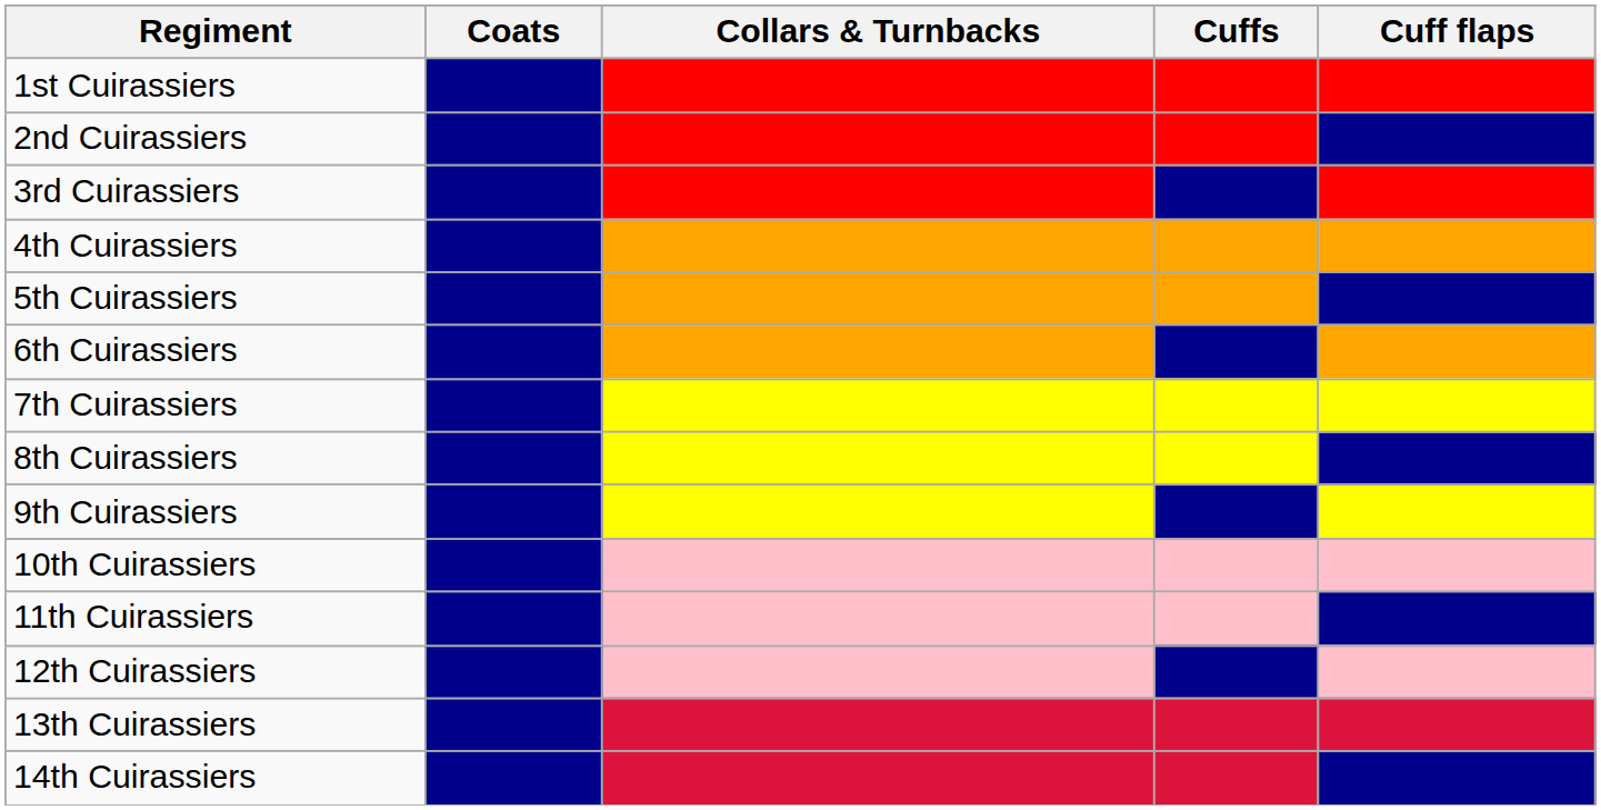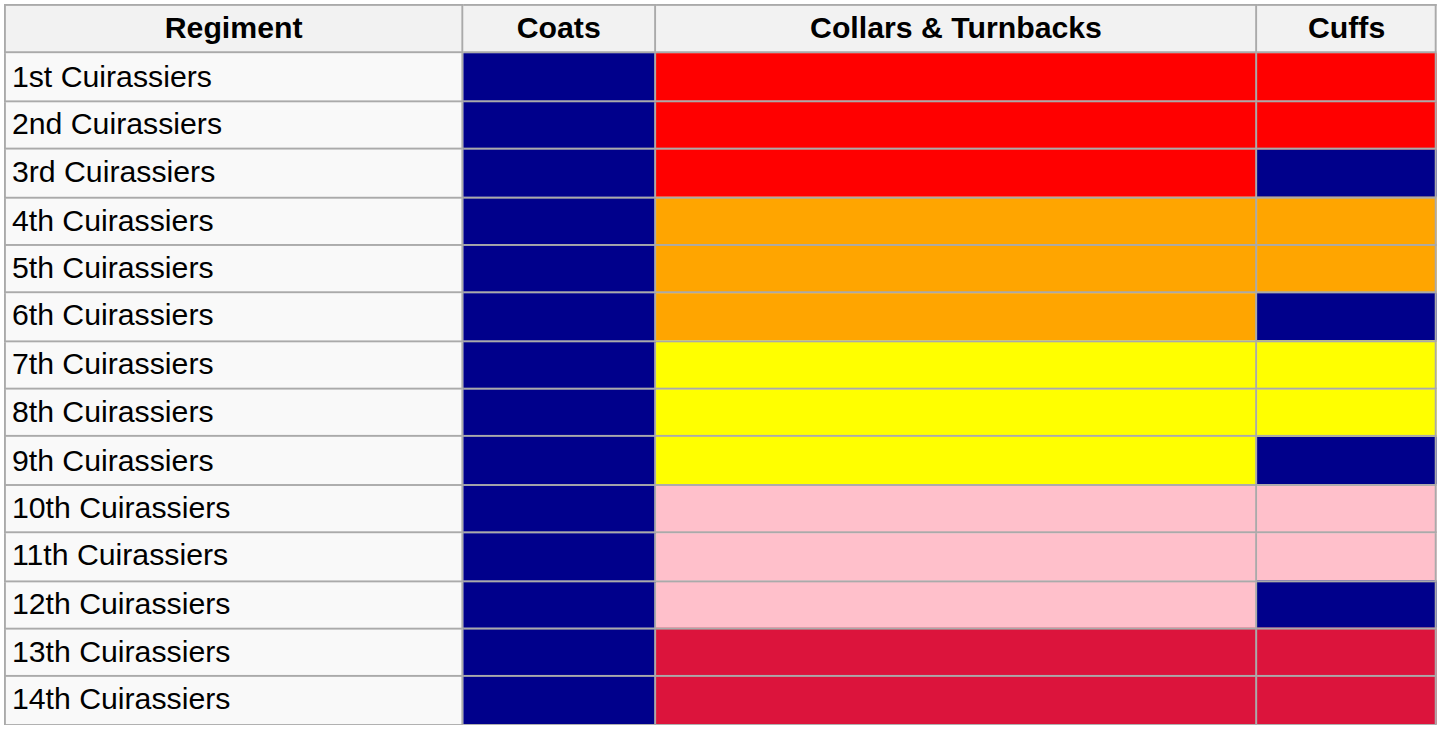 <table class="wikitable sortable" style="width:60%;">
 <tr>
 <th>Regiment</th>
 <th>Coats</th>
 <th>Collars & Turnbacks</th>
 <th>Cuffs</th>
-<th>Cuff flaps</th>
 </tr>
 <tr>
 <td>1st Cuirassiers</td>
 <td style="background:darkBlue;"></td>
-<td style="background:#f00;"></td>
 <td style="background:#f00;"></td>
 <td style="background:#f00;"></td>
 </tr>
 <tr>
 <td>2nd Cuirassiers</td>
 <td style="background:darkBlue;"></td>
 <td style="background:#f00;"></td>
 <td style="background:#f00;"></td>
-<td style="background:darkBlue;"></td>
 </tr>
 <tr>
 <td>3rd Cuirassiers</td>
 <td style="background:darkBlue;"></td>
 <td style="background:#f00;"></td>
 <td style="background:darkBlue;"></td>
-<td style="background:#f00;"></td>
 </tr>
 <tr>
 <td>4th Cuirassiers</td>
 <td style="background:darkBlue;"></td>
-<td style="background:orange;"></td>
 <td style="background:orange;"></td>
 <td style="background:orange;"></td>
 </tr>
 <tr>
 <td>5th Cuirassiers</td>
 <td style="background:darkBlue;"></td>
 <td style="background:orange;"></td>
 <td style="background:orange;"></td>
-<td style="background:darkBlue;"></td>
 </tr>
 <tr>
 <td>6th Cuirassiers</td>
 <td style="background:darkBlue;"></td>
 <td style="background:orange;"></td>
 <td style="background:darkBlue;"></td>
-<td style="background:orange;"></td>
 </tr>
 <tr>
 <td>7th Cuirassiers</td>
 <td style="background:darkBlue;"></td>
-<td style="background:#ff0;"></td>
 <td style="background:#ff0;"></td>
 <td style="background:#ff0;"></td>
 </tr>
 <tr>
 <td>8th Cuirassiers</td>
 <td style="background:darkBlue;"></td>
 <td style="background:#ff0;"></td>
 <td style="background:#ff0;"></td>
-<td style="background:darkBlue;"></td>
 </tr>
 <tr>
 <td>9th Cuirassiers</td>
 <td style="background:darkBlue;"></td>
 <td style="background:#ff0;"></td>
 <td style="background:darkBlue;"></td>
-<td style="background:#ff0;"></td>
 </tr>
 <tr>
 <td>10th Cuirassiers</td>
 <td style="background:darkBlue;"></td>
-<td style="background:pink;"></td>
 <td style="background:pink;"></td>
 <td style="background:pink;"></td>
 </tr>
 <tr>
 <td>11th Cuirassiers</td>
 <td style="background:darkBlue;"></td>
 <td style="background:pink;"></td>
 <td style="background:pink;"></td>
-<td style="background:darkBlue;"></td>
 </tr>
 <tr>
 <td>12th Cuirassiers</td>
 <td style="background:darkBlue;"></td>
 <td style="background:pink;"></td>
 <td style="background:darkBlue;"></td>
-<td style="background:pink;"></td>
 </tr>
 <tr>
 <td>13th Cuirassiers</td>
 <td style="background:darkBlue;"></td>
-<td style="background:crimson;"></td>
 <td style="background:crimson;"></td>
 <td style="background:crimson;"></td>
 </tr>
 <tr>
 <td>14th Cuirassiers</td>
 <td style="background:darkBlue;"></td>
 <td style="background:crimson;"></td>
 <td style="background:crimson;"></td>
-<td style="background:darkBlue;"></td>
 </tr>
 </table>
